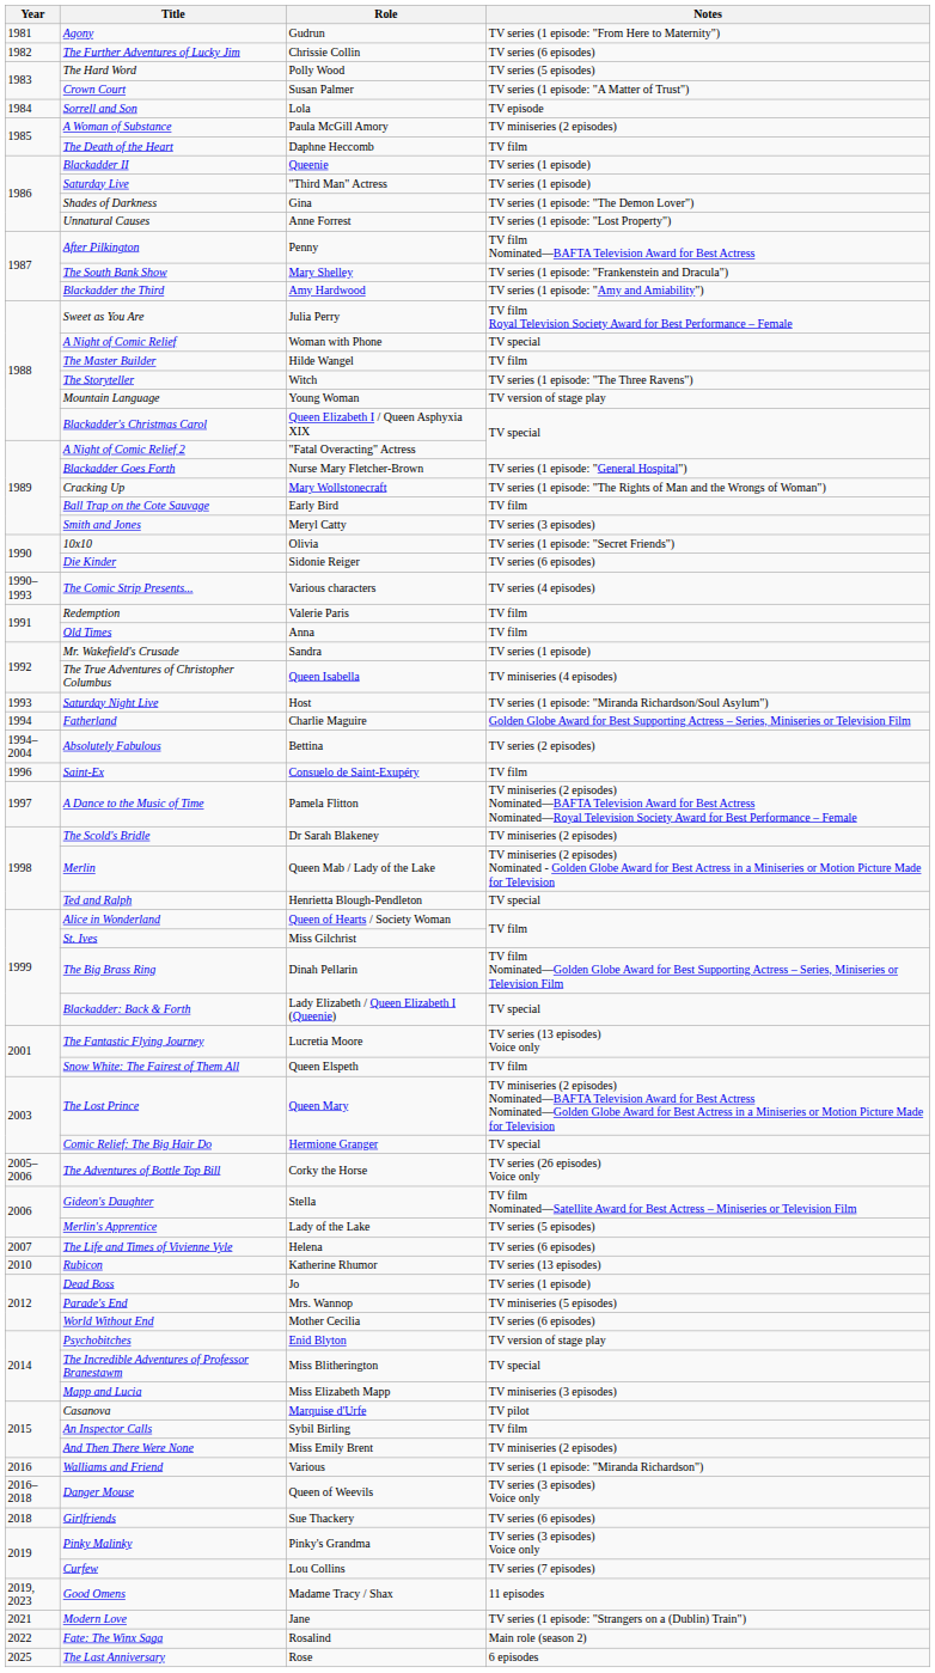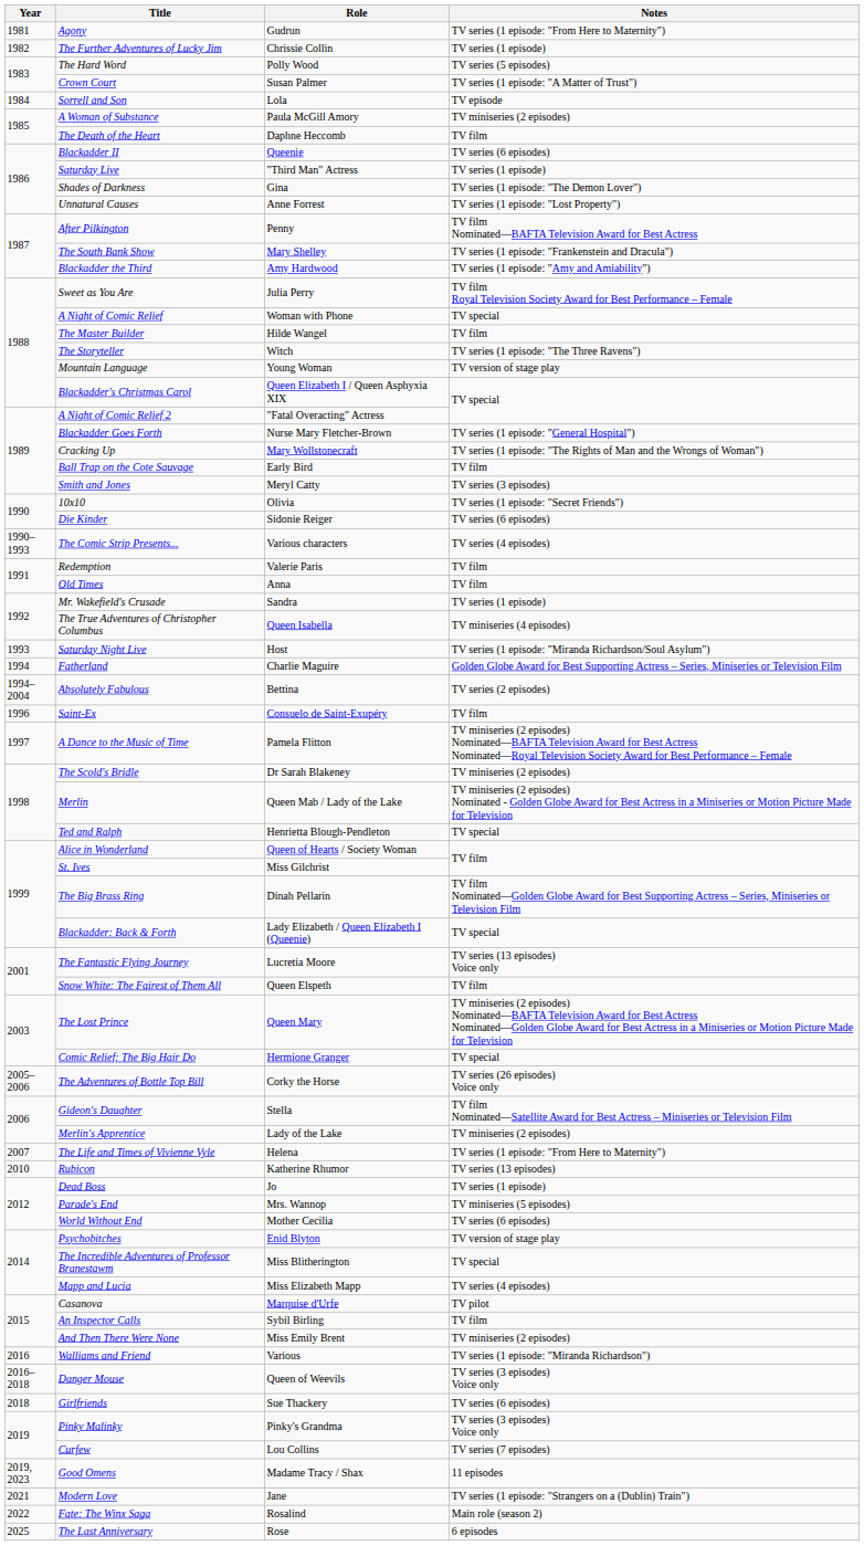 <table class="wikitable sortable">
 <tr>
 <th>Year</th>
 <th>Title</th>
 <th>Role</th>
 <th>Notes</th>
 </tr>
 <tr>
 <td>1981</td>
 <td><em><a href='#'>Agony</a></em></td>
 <td>Gudrun</td>
 <td>TV series (1 episode: "From Here to Maternity")</td>
 </tr>
 <tr>
 <td>1982</td>
 <td><em><a href='#'>The Further Adventures of Lucky Jim</a></em></td>
 <td>Chrissie Collin</td>
-<td>TV series (6 episodes) </td>
+<td>TV series (1 episode)</td>
 </tr>
 <tr>
 <td rowspan="2">1983</td>
 <td><em>The Hard Word</em></td>
 <td>Polly Wood</td>
 <td>TV series (5 episodes)</td>
 </tr>
 <tr>
 <td><a href='#'><em>Crown Court</em></a></td>
 <td>Susan Palmer</td>
 <td>TV series (1 episode: "A Matter of Trust")</td>
 </tr>
 <tr>
 <td>1984</td>
 <td><a href='#'><em>Sorrell and Son</em></a></td>
 <td>Lola</td>
 <td>TV episode</td>
 </tr>
 <tr>
 <td rowspan="2">1985</td>
 <td><em><a href='#'>A Woman of Substance</a></em></td>
 <td>Paula McGill Amory</td>
 <td>TV miniseries (2 episodes)</td>
 </tr>
 <tr>
 <td><em><a href='#'>The Death of the Heart</a></em></td>
 <td>Daphne Heccomb</td>
 <td>TV film</td>
 </tr>
 <tr>
 <td rowspan="4">1986</td>
 <td><em><a href='#'>Blackadder II</a></em></td>
 <td><a href='#'>Queenie</a></td>
-<td>TV series (1 episode)</td>
+<td>TV series (6 episodes) </td>
 </tr>
 <tr>
 <td><em><a href='#'>Saturday Live</a></em></td>
 <td>"Third Man" Actress</td>
 <td>TV series (1 episode)</td>
 </tr>
 <tr>
 <td><em>Shades of Darkness</em></td>
 <td>Gina</td>
 <td>TV series (1 episode: "The Demon Lover")</td>
 </tr>
 <tr>
 <td><em>Unnatural Causes</em></td>
 <td>Anne Forrest</td>
 <td>TV series (1 episode: "Lost Property")</td>
 </tr>
 <tr>
 <td rowspan="3">1987</td>
 <td><em><a href='#'>After Pilkington</a></em></td>
 <td>Penny</td>
 <td>TV film<br>Nominated—<a href='#'>BAFTA Television Award for Best Actress</a></td>
 </tr>
 <tr>
 <td><em><a href='#'>The South Bank Show</a></em></td>
 <td><a href='#'>Mary Shelley</a></td>
 <td>TV series (1 episode: "Frankenstein and Dracula")</td>
 </tr>
 <tr>
 <td><em><a href='#'>Blackadder the Third</a></em></td>
 <td><a href='#'>Amy Hardwood</a></td>
 <td>TV series (1 episode: "<a href='#'>Amy and Amiability</a>")</td>
 </tr>
 <tr>
 <td rowspan="6">1988</td>
 <td><em>Sweet as You Are</em></td>
 <td>Julia Perry</td>
 <td>TV film<br><a href='#'>Royal Television Society Award for Best Performance – Female</a></td>
 </tr>
 <tr>
 <td><a href='#'><em>A Night of Comic Relief</em></a></td>
 <td>Woman with Phone</td>
 <td>TV special</td>
 </tr>
 <tr>
 <td><em><a href='#'>The Master Builder</a></em></td>
 <td>Hilde Wangel</td>
 <td>TV film</td>
 </tr>
 <tr>
 <td><a href='#'><em>The Storyteller</em></a></td>
 <td>Witch</td>
 <td>TV series (1 episode: "The Three Ravens")</td>
 </tr>
 <tr>
 <td><em>Mountain Language</em></td>
 <td>Young Woman</td>
 <td>TV version of stage play</td>
 </tr>
 <tr>
 <td><em><a href='#'>Blackadder's Christmas Carol</a></em></td>
 <td><a href='#'>Queen Elizabeth I</a> / Queen Asphyxia XIX</td>
 <td rowspan="2">TV special</td>
 </tr>
 <tr>
 <td rowspan="5">1989</td>
 <td><a href='#'><em>A Night of Comic Relief 2</em></a></td>
 <td>"Fatal Overacting" Actress</td>
 </tr>
 <tr>
 <td><em><a href='#'>Blackadder Goes Forth</a></em></td>
 <td>Nurse Mary Fletcher-Brown</td>
 <td>TV series (1 episode: "<a href='#'>General Hospital</a>")</td>
 </tr>
 <tr>
 <td><em>Cracking Up</em></td>
 <td><a href='#'>Mary Wollstonecraft</a></td>
 <td>TV series (1 episode: "The Rights of Man and the Wrongs of Woman")</td>
 </tr>
 <tr>
 <td><em><a href='#'>Ball Trap on the Cote Sauvage</a></em></td>
 <td>Early Bird</td>
 <td>TV film</td>
 </tr>
 <tr>
 <td><a href='#'><em>Smith and Jones</em></a></td>
 <td>Meryl Catty</td>
 <td>TV series (3 episodes)</td>
 </tr>
 <tr>
 <td rowspan="2">1990</td>
 <td><em>10x10</em></td>
 <td>Olivia</td>
 <td>TV series (1 episode: "Secret Friends")</td>
 </tr>
 <tr>
 <td><em><a href='#'>Die Kinder</a></em></td>
 <td>Sidonie Reiger</td>
 <td>TV series (6 episodes) </td>
 </tr>
 <tr>
 <td>1990–1993</td>
 <td><a href='#'><em>The Comic Strip Presents...</em></a></td>
 <td>Various characters</td>
 <td>TV series (4 episodes) </td>
 </tr>
 <tr>
 <td rowspan="2">1991</td>
 <td><em>Redemption</em></td>
 <td>Valerie Paris</td>
 <td>TV film</td>
 </tr>
 <tr>
 <td><em><a href='#'>Old Times</a></em></td>
 <td>Anna</td>
 <td>TV film </td>
 </tr>
 <tr>
 <td rowspan="2">1992</td>
 <td><em>Mr. Wakefield's Crusade</em></td>
 <td>Sandra</td>
 <td>TV series (1 episode)</td>
 </tr>
 <tr>
 <td><em>The True Adventures of Christopher Columbus</em></td>
 <td><a href='#'>Queen Isabella</a></td>
 <td>TV miniseries (4 episodes)</td>
 </tr>
 <tr>
 <td>1993</td>
 <td><em><a href='#'>Saturday Night Live</a></em></td>
 <td>Host</td>
 <td>TV series (1 episode: "Miranda Richardson/Soul Asylum")</td>
 </tr>
 <tr>
 <td>1994</td>
 <td><em><a href='#'>Fatherland</a></em></td>
 <td>Charlie Maguire</td>
 <td><a href='#'>Golden Globe Award for Best Supporting Actress – Series, Miniseries or Television Film</a></td>
 </tr>
 <tr>
 <td>1994–2004</td>
 <td><em><a href='#'>Absolutely Fabulous</a></em></td>
 <td>Bettina</td>
 <td>TV series (2 episodes)</td>
 </tr>
 <tr>
 <td>1996</td>
 <td><em><a href='#'>Saint-Ex</a></em></td>
 <td><a href='#'>Consuelo de Saint-Exupéry</a></td>
 <td>TV film</td>
 </tr>
 <tr>
 <td>1997</td>
 <td><em><a href='#'>A Dance to the Music of Time</a></em></td>
 <td>Pamela Flitton</td>
 <td>TV miniseries (2 episodes)<br>Nominated—<a href='#'>BAFTA Television Award for Best Actress</a><br>Nominated—<a href='#'>Royal Television Society Award for Best Performance – Female</a></td>
 </tr>
 <tr>
 <td rowspan="3">1998</td>
 <td><em><a href='#'>The Scold's Bridle</a></em></td>
 <td>Dr Sarah Blakeney</td>
 <td>TV miniseries (2 episodes)</td>
 </tr>
 <tr>
 <td><a href='#'><em>Merlin</em></a></td>
 <td>Queen Mab / Lady of the Lake</td>
 <td>TV miniseries (2 episodes)<br>Nominated - <a href='#'>Golden Globe Award for Best Actress in a Miniseries or Motion Picture Made for Television</a></td>
 </tr>
 <tr>
 <td><em><a href='#'>Ted and Ralph</a></em></td>
 <td>Henrietta Blough-Pendleton</td>
 <td>TV special</td>
 </tr>
 <tr>
 <td rowspan="4">1999</td>
 <td><em><a href='#'>Alice in Wonderland</a></em></td>
 <td><a href='#'>Queen of Hearts</a> / Society Woman</td>
 <td rowspan="2">TV film</td>
 </tr>
 <tr>
 <td><em><a href='#'>St. Ives</a></em></td>
 <td>Miss Gilchrist</td>
 </tr>
 <tr>
 <td><em><a href='#'>The Big Brass Ring</a></em></td>
 <td>Dinah Pellarin</td>
 <td>TV film<br>Nominated—<a href='#'>Golden Globe Award for Best Supporting Actress – Series, Miniseries or Television Film</a></td>
 </tr>
 <tr>
 <td><em><a href='#'>Blackadder: Back & Forth</a></em></td>
 <td>Lady Elizabeth / <a href='#'>Queen Elizabeth I</a> (<a href='#'>Queenie</a>)</td>
 <td>TV special</td>
 </tr>
 <tr>
 <td rowspan="2">2001</td>
 <td><em><a href='#'>The Fantastic Flying Journey</a></em></td>
 <td>Lucretia Moore</td>
 <td>TV series (13 episodes)<br>Voice only</td>
 </tr>
 <tr>
 <td><em><a href='#'>Snow White: The Fairest of Them All</a></em></td>
 <td>Queen Elspeth</td>
 <td>TV film </td>
 </tr>
 <tr>
 <td rowspan="2">2003</td>
 <td><em><a href='#'>The Lost Prince</a></em></td>
 <td><a href='#'>Queen Mary</a></td>
 <td>TV miniseries (2 episodes)<br>Nominated—<a href='#'>BAFTA Television Award for Best Actress</a><br>Nominated—<a href='#'>Golden Globe Award for Best Actress in a Miniseries or Motion Picture Made for Television</a></td>
 </tr>
 <tr>
 <td><a href='#'><em>Comic Relief: The Big Hair Do</em></a></td>
 <td><a href='#'>Hermione Granger</a></td>
 <td>TV special</td>
 </tr>
 <tr>
 <td>2005–2006</td>
 <td><a href='#'><em>The Adventures of Bottle Top Bill</em></a></td>
 <td>Corky the Horse</td>
 <td>TV series (26 episodes)<br>Voice only</td>
 </tr>
 <tr>
 <td rowspan="2">2006</td>
 <td><em><a href='#'>Gideon's Daughter</a></em></td>
 <td>Stella</td>
 <td>TV film<br>Nominated—<a href='#'>Satellite Award for Best Actress – Miniseries or Television Film</a></td>
 </tr>
 <tr>
 <td><em><a href='#'>Merlin's Apprentice</a></em></td>
 <td>Lady of the Lake</td>
-<td>TV series (5 episodes)</td>
+<td>TV miniseries (2 episodes)</td>
 </tr>
 <tr>
 <td>2007</td>
 <td><em><a href='#'>The Life and Times of Vivienne Vyle</a></em></td>
 <td>Helena</td>
-<td>TV series (6 episodes)</td>
+<td>TV series (1 episode: "From Here to Maternity")</td>
 </tr>
 <tr>
 <td>2010</td>
 <td><em><a href='#'>Rubicon</a></em></td>
 <td>Katherine Rhumor</td>
 <td>TV series (13 episodes)</td>
 </tr>
 <tr>
 <td rowspan="3">2012</td>
 <td><em><a href='#'>Dead Boss</a></em></td>
 <td>Jo</td>
 <td>TV series (1 episode)</td>
 </tr>
 <tr>
 <td><em><a href='#'>Parade's End</a></em></td>
 <td>Mrs. Wannop</td>
 <td>TV miniseries (5 episodes) </td>
 </tr>
 <tr>
 <td><em><a href='#'>World Without End</a></em></td>
 <td>Mother Cecilia</td>
 <td>TV series (6 episodes)</td>
 </tr>
 <tr>
 <td rowspan="3">2014</td>
 <td><em><a href='#'>Psychobitches</a></em></td>
 <td><a href='#'>Enid Blyton</a></td>
 <td>TV version of stage play</td>
 </tr>
 <tr>
 <td><em><a href='#'>The Incredible Adventures of Professor Branestawm</a></em></td>
 <td>Miss Blitherington</td>
 <td>TV special</td>
 </tr>
 <tr>
 <td><em><a href='#'>Mapp and Lucia</a></em></td>
 <td>Miss Elizabeth Mapp</td>
-<td>TV miniseries (3 episodes)</td>
+<td>TV series (4 episodes) </td>
 </tr>
 <tr>
 <td rowspan="3">2015</td>
 <td><em>Casanova</em></td>
 <td><a href='#'>Marquise d'Urfe</a></td>
 <td>TV pilot</td>
 </tr>
 <tr>
 <td><em><a href='#'>An Inspector Calls</a></em></td>
 <td>Sybil Birling</td>
 <td>TV film</td>
 </tr>
 <tr>
 <td><em><a href='#'>And Then There Were None</a></em></td>
 <td>Miss Emily Brent</td>
 <td>TV miniseries (2 episodes) </td>
 </tr>
 <tr>
 <td>2016</td>
 <td><em><a href='#'>Walliams and Friend</a></em> </td>
 <td>Various</td>
 <td>TV series (1 episode: "Miranda Richardson")</td>
 </tr>
 <tr>
 <td>2016–2018</td>
 <td><em><a href='#'>Danger Mouse</a></em></td>
 <td>Queen of Weevils</td>
 <td>TV series (3 episodes)<br>Voice only</td>
 </tr>
 <tr>
 <td>2018</td>
 <td><em><a href='#'>Girlfriends</a></em></td>
 <td>Sue Thackery</td>
 <td>TV series (6 episodes) </td>
 </tr>
 <tr>
 <td rowspan="2">2019</td>
 <td><em><a href='#'>Pinky Malinky</a></em></td>
 <td>Pinky's Grandma</td>
 <td>TV series (3 episodes)<br>Voice only</td>
 </tr>
 <tr>
 <td><a href='#'><em>Curfew</em></a></td>
 <td>Lou Collins</td>
 <td>TV series (7 episodes) </td>
 </tr>
 <tr>
 <td>2019, 2023</td>
 <td><em><a href='#'>Good Omens</a></em></td>
 <td>Madame Tracy / Shax</td>
 <td>11 episodes</td>
 </tr>
 <tr>
 <td>2021</td>
 <td><em><a href='#'>Modern Love</a></em></td>
 <td>Jane</td>
 <td>TV series (1 episode: "Strangers on a (Dublin) Train")</td>
 </tr>
 <tr>
 <td>2022</td>
 <td><em><a href='#'>Fate: The Winx Saga</a></em></td>
 <td>Rosalind</td>
 <td>Main role (season 2)</td>
 </tr>
 <tr>
 <td>2025</td>
 <td><em><a href='#'>The Last Anniversary</a></em></td>
 <td>Rose</td>
 <td>6 episodes</td>
 </tr>
 </table>
